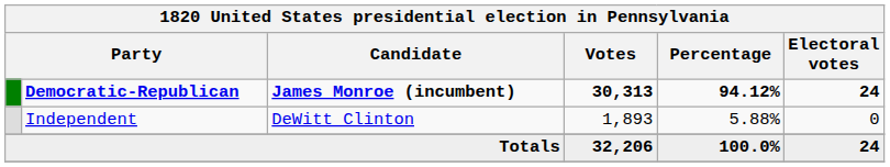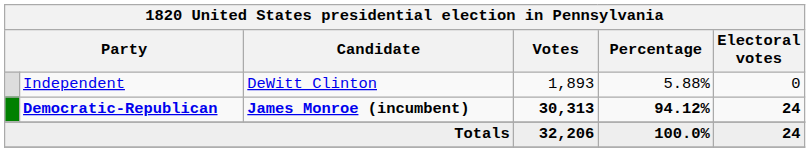 <table class="wikitable" style="font-size: 95%;">
 <tr>
 <th colspan="6">1820 United States presidential election in Pennsylvania</th>
 </tr>
 <tr>
 <th colspan="2" style="width: 15em">Party</th>
 <th style="width: 17em">Candidate</th>
 <th style="width: 5em">Votes</th>
 <th style="width: 7em">Percentage</th>
 <th style="width: 5em">Electoral votes</th>
 </tr>
 <tr>
+<th style="background-color:#DDDDDD; width: 3px"></th>
+<td style="width: 130px"><a href='#'>Independent</a></td>
+<td><a href='#'>DeWitt Clinton</a></td>
+<td align="right">1,893</td>
+<td align="right">5.88%</td>
+<td align="right">0</td>
+</tr>
+<tr>
 <th style="background-color:#008000; width: 3px"></th>
 <td style="width: 130px"><strong><a href='#'>Democratic-Republican</a></strong></td>
 <td><strong><a href='#'>James Monroe</a> (incumbent)</strong></td>
 <td align="right"><strong>30,313</strong></td>
 <td align="right"><strong>94.12%</strong></td>
 <td align="right"><strong>24</strong></td>
-</tr>
-<tr>
-<th style="background-color:#DDDDDD; width: 3px"></th>
-<td style="width: 130px"><a href='#'>Independent</a></td>
-<td><a href='#'>DeWitt Clinton</a></td>
-<td align="right">1,893</td>
-<td align="right">5.88%</td>
-<td align="right">0</td>
 </tr>
 <tr>
 </tr>
 <tr bgcolor="#EEEEEE">
 <td colspan="3" align="right"><strong>Totals</strong></td>
 <td align="right"><strong>32,206</strong></td>
 <td align="right"><strong>100.0%</strong></td>
 <td align="right"><strong>24</strong></td>
 </tr>
 <tr>
 </tr>
 </table>
